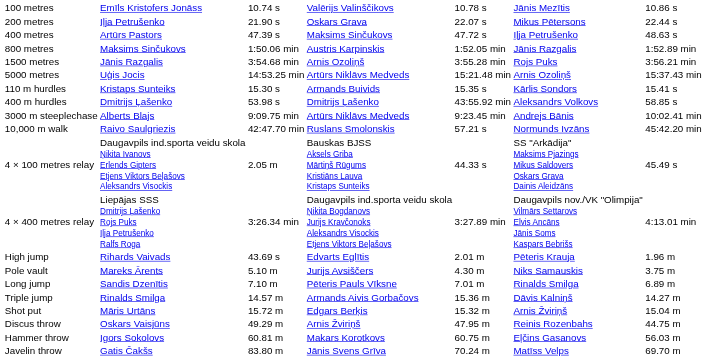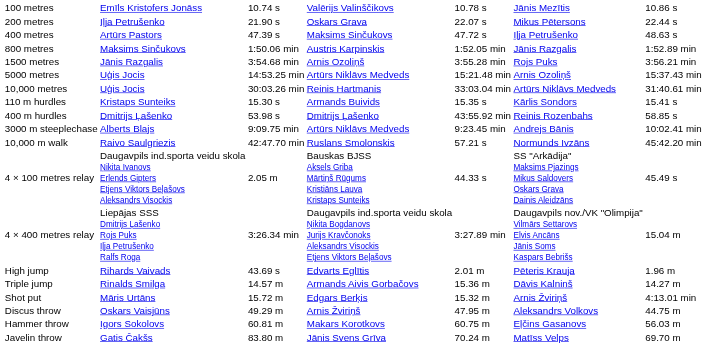 <table>
 <tr>
 <td>100 metres</td>
 <td><a href='#'>Emīls Kristofers Jonāss</a></td>
 <td>10.74 s</td>
 <td><a href='#'>Valērijs Valinščikovs</a></td>
 <td>10.78 s</td>
 <td><a href='#'>Jānis Mezītis</a></td>
 <td>10.86 s</td>
 </tr>
 <tr>
 <td>200 metres</td>
 <td><a href='#'>Iļja Petrušenko</a></td>
 <td>21.90 s</td>
 <td><a href='#'>Oskars Grava</a></td>
 <td>22.07 s</td>
 <td><a href='#'>Mikus Pētersons</a></td>
 <td>22.44 s</td>
 </tr>
 <tr>
 <td>400 metres</td>
 <td><a href='#'>Artūrs Pastors</a></td>
 <td>47.39 s</td>
 <td><a href='#'>Maksims Sinčukovs</a></td>
 <td>47.72 s</td>
 <td><a href='#'>Iļja Petrušenko</a></td>
 <td>48.63 s</td>
 </tr>
 <tr>
 <td>800 metres</td>
 <td><a href='#'>Maksims Sinčukovs</a></td>
 <td>1:50.06 min</td>
 <td><a href='#'>Austris Karpinskis</a></td>
 <td>1:52.05 min</td>
 <td><a href='#'>Jānis Razgalis</a></td>
 <td>1:52.89 min</td>
 </tr>
 <tr>
 <td>1500 metres</td>
 <td><a href='#'>Jānis Razgalis</a></td>
 <td>3:54.68 min</td>
 <td><a href='#'>Arnis Ozoliņš</a></td>
 <td>3:55.28 min</td>
 <td><a href='#'>Rojs Puks</a></td>
 <td>3:56.21 min</td>
 </tr>
 <tr>
 <td>5000 metres</td>
 <td><a href='#'>Uģis Jocis</a></td>
 <td>14:53.25 min</td>
 <td><a href='#'>Artūrs Niklāvs Medveds</a></td>
 <td>15:21.48 min</td>
 <td><a href='#'>Arnis Ozoliņš</a></td>
 <td>15:37.43 min</td>
 </tr>
 <tr>
+<td>10,000 metres</td>
+<td><a href='#'>Uģis Jocis</a></td>
+<td>30:03.26 min</td>
+<td><a href='#'>Reinis Hartmanis</a></td>
+<td>33:03.04 min</td>
+<td><a href='#'>Artūrs Niklāvs Medveds</a></td>
+<td>31:40.61 min</td>
+</tr>
+<tr>
 <td>110 m hurdles</td>
 <td><a href='#'>Kristaps Sunteiks</a></td>
 <td>15.30 s</td>
 <td><a href='#'>Armands Buivids</a></td>
 <td>15.35 s</td>
 <td><a href='#'>Kārlis Sondors</a></td>
 <td>15.41 s</td>
 </tr>
 <tr>
 <td>400 m hurdles</td>
 <td><a href='#'>Dmitrijs Ļašenko</a></td>
 <td>53.98 s</td>
 <td><a href='#'>Dmitrijs Ļašenko</a></td>
 <td>43:55.92 min</td>
-<td><a href='#'>Aleksandrs Volkovs</a></td>
+<td><a href='#'>Reinis Rozenbahs</a></td>
 <td>58.85 s</td>
 </tr>
 <tr>
 <td>3000 m steeplechase</td>
 <td><a href='#'>Alberts Blajs</a></td>
 <td>9:09.75 min</td>
 <td><a href='#'>Artūrs Niklāvs Medveds</a></td>
 <td>9:23.45 min</td>
 <td><a href='#'>Andrejs Bānis</a></td>
 <td>10:02.41 min</td>
 </tr>
 <tr>
 <td>10,000 m walk</td>
 <td><a href='#'>Raivo Saulgriezis</a></td>
 <td>42:47.70 min</td>
 <td><a href='#'>Ruslans Smolonskis</a></td>
 <td>57.21 s</td>
 <td><a href='#'>Normunds Ivzāns</a></td>
 <td>45:42.20 min</td>
 </tr>
 <tr>
 <td>4 × 100 metres relay</td>
 <td>Daugavpils ind.sporta veidu skola<br><small><a href='#'>Ņikita Ivanovs</a><br><a href='#'>Erlends Gipters</a><br><a href='#'>Etjens Viktors Beļašovs</a><br><a href='#'>Aleksandrs Visockis</a></small></td>
 <td>2.05 m</td>
 <td>Bauskas BJSS<br><small><a href='#'>Aksels Griba</a><br><a href='#'>Mārtiņš Rūgums</a><br><a href='#'>Kristiāns Lauva</a><br><a href='#'>Kristaps Sunteiks</a></small></td>
 <td>44.33 s</td>
 <td>SS "Arkādija"<br><small><a href='#'>Maksims Pjazings</a><br><a href='#'>Mikus Saldovers</a><br><a href='#'>Oskars Grava</a><br><a href='#'>Dainis Aleidzāns</a></small></td>
 <td>45.49 s</td>
 </tr>
 <tr>
 <td>4 × 400 metres relay</td>
 <td>Liepājas SSS<br><small><a href='#'>Dmitrijs Ļašenko</a><br><a href='#'>Rojs Puks</a><br><a href='#'>Iļja Petrušenko</a><br><a href='#'>Ralfs Roga</a></small></td>
 <td>3:26.34 min</td>
 <td>Daugavpils ind.sporta veidu skola<br><small><a href='#'>Ņikita Bogdanovs</a><br><a href='#'>Jurijs Kravčonoks</a><br><a href='#'>Aleksandrs Visockis</a><br><a href='#'>Etjens Viktors Beļašovs</a></small></td>
 <td>3:27.89 min</td>
 <td>Daugavpils nov./VK "Olimpija"<br><small><a href='#'>Vilmārs Settarovs</a><br><a href='#'>Elvis Ancāns</a><br><a href='#'>Jānis Soms</a><br><a href='#'>Kaspars Bebrišs</a></small></td>
-<td>4:13.01 min</td>
+<td>15.04 m</td>
 </tr>
 <tr>
 <td>High jump</td>
 <td><a href='#'>Rihards Vaivads</a></td>
 <td>43.69 s</td>
 <td><a href='#'>Edvarts Eglītis</a></td>
 <td>2.01 m</td>
 <td><a href='#'>Pēteris Krauja</a></td>
 <td>1.96 m</td>
-</tr>
-<tr>
-<td>Pole vault</td>
-<td><a href='#'>Mareks Ārents</a></td>
-<td>5.10 m</td>
-<td><a href='#'>Jurijs Avsiščers</a></td>
-<td>4.30 m</td>
-<td><a href='#'>Niks Samauskis</a></td>
-<td>3.75 m</td>
-</tr>
-<tr>
-<td>Long jump</td>
-<td><a href='#'>Sandis Dzenītis</a></td>
-<td>7.10 m</td>
-<td><a href='#'>Pēteris Pauls Vīksne</a></td>
-<td>7.01 m</td>
-<td><a href='#'>Rinalds Smilga</a></td>
-<td>6.89 m</td>
 </tr>
 <tr>
 <td>Triple jump</td>
 <td><a href='#'>Rinalds Smilga</a></td>
 <td>14.57 m</td>
 <td><a href='#'>Armands Aivis Gorbačovs</a></td>
 <td>15.36 m</td>
 <td><a href='#'>Dāvis Kalniņš</a></td>
 <td>14.27 m</td>
 </tr>
 <tr>
 <td>Shot put</td>
 <td><a href='#'>Māris Urtāns</a></td>
 <td>15.72 m</td>
 <td><a href='#'>Edgars Berķis</a></td>
 <td>15.32 m</td>
 <td><a href='#'>Arnis Žviriņš</a></td>
-<td>15.04 m</td>
+<td>4:13.01 min</td>
 </tr>
 <tr>
 <td>Discus throw</td>
 <td><a href='#'>Oskars Vaisjūns</a></td>
 <td>49.29 m</td>
 <td><a href='#'>Arnis Žviriņš</a></td>
 <td>47.95 m</td>
-<td><a href='#'>Reinis Rozenbahs</a></td>
+<td><a href='#'>Aleksandrs Volkovs</a></td>
 <td>44.75 m</td>
 </tr>
 <tr>
 <td>Hammer throw</td>
 <td><a href='#'>Igors Sokolovs</a></td>
 <td>60.81 m</td>
 <td><a href='#'>Makars Korotkovs</a></td>
 <td>60.75 m</td>
 <td><a href='#'>Eļčins Gasanovs</a></td>
 <td>56.03 m</td>
 </tr>
 <tr>
 <td>Javelin throw</td>
 <td><a href='#'>Gatis Čakšs</a></td>
 <td>83.80 m</td>
 <td><a href='#'>Jānis Svens Grīva</a></td>
 <td>70.24 m</td>
 <td><a href='#'>Matīss Velps</a></td>
 <td>69.70 m</td>
 </tr>
 </table>
